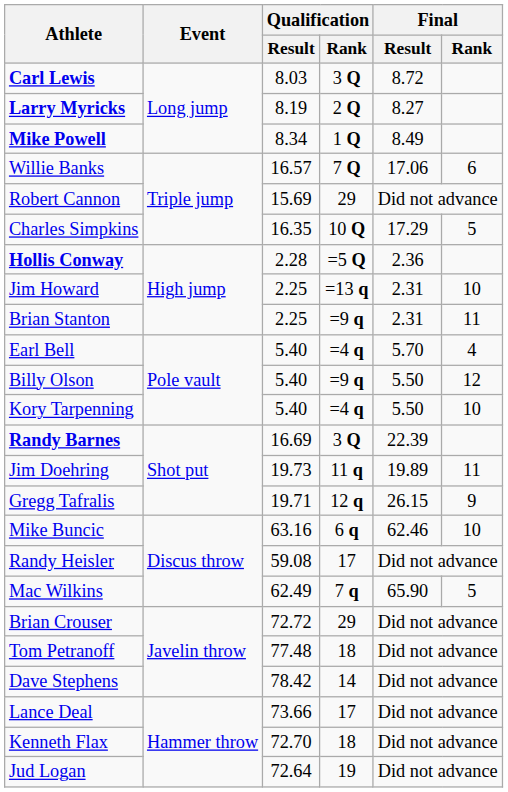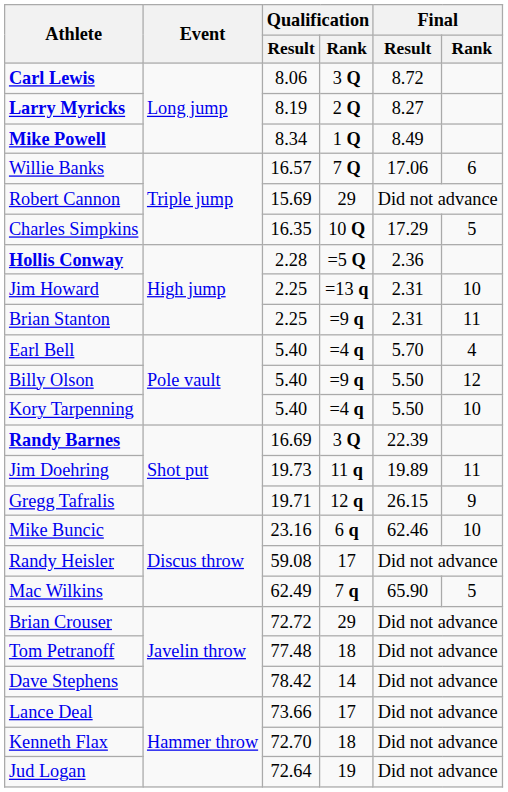 <table class=wikitable style=font-size:90%;text-align:center>
 <tr>
 <th rowspan=2>Athlete</th>
 <th rowspan=2>Event</th>
 <th colspan=2>Qualification</th>
 <th colspan=2>Final</th>
 </tr>
 <tr style=font-size:95%>
 <th>Result</th>
 <th>Rank</th>
 <th>Result</th>
 <th>Rank</th>
 </tr>
 <tr>
 <td align=left><strong><a href='#'>Carl Lewis</a></strong></td>
 <td align=left rowspan=3><a href='#'>Long jump</a></td>
-<td>8.03</td>
+<td>8.06</td>
 <td>3 <strong>Q</strong></td>
 <td>8.72</td>
 <td></td>
 </tr>
 <tr>
 <td align=left><strong><a href='#'>Larry Myricks</a></strong></td>
 <td>8.19</td>
 <td>2 <strong>Q</strong></td>
 <td>8.27</td>
 <td></td>
 </tr>
 <tr>
 <td align=left><strong><a href='#'>Mike Powell</a></strong></td>
 <td>8.34</td>
 <td>1 <strong>Q</strong></td>
 <td>8.49</td>
 <td></td>
 </tr>
 <tr>
 <td align=left><a href='#'>Willie Banks</a></td>
 <td align=left rowspan=3><a href='#'>Triple jump</a></td>
 <td>16.57</td>
 <td>7 <strong>Q</strong></td>
 <td>17.06</td>
 <td>6</td>
 </tr>
 <tr>
 <td align=left><a href='#'>Robert Cannon</a></td>
 <td>15.69</td>
 <td>29</td>
 <td colspan=2>Did not advance</td>
 </tr>
 <tr>
 <td align=left><a href='#'>Charles Simpkins</a></td>
 <td>16.35</td>
 <td>10 <strong>Q</strong></td>
 <td>17.29</td>
 <td>5</td>
 </tr>
 <tr>
 <td align=left><strong><a href='#'>Hollis Conway</a></strong></td>
 <td align=left rowspan=3><a href='#'>High jump</a></td>
 <td>2.28</td>
 <td>=5 <strong>Q</strong></td>
 <td>2.36</td>
 <td></td>
 </tr>
 <tr>
 <td align=left><a href='#'>Jim Howard</a></td>
 <td>2.25</td>
 <td>=13 <strong>q</strong></td>
 <td>2.31</td>
 <td>10</td>
 </tr>
 <tr>
 <td align=left><a href='#'>Brian Stanton</a></td>
 <td>2.25</td>
 <td>=9 <strong>q</strong></td>
 <td>2.31</td>
 <td>11</td>
 </tr>
 <tr>
 <td align=left><a href='#'>Earl Bell</a></td>
 <td align=left rowspan=3><a href='#'>Pole vault</a></td>
 <td>5.40</td>
 <td>=4 <strong>q</strong></td>
 <td>5.70</td>
 <td>4</td>
 </tr>
 <tr>
 <td align=left><a href='#'>Billy Olson</a></td>
 <td>5.40</td>
 <td>=9 <strong>q</strong></td>
 <td>5.50</td>
 <td>12</td>
 </tr>
 <tr>
 <td align=left><a href='#'>Kory Tarpenning</a></td>
 <td>5.40</td>
 <td>=4 <strong>q</strong></td>
 <td>5.50</td>
 <td>10</td>
 </tr>
 <tr>
 <td align=left><strong><a href='#'>Randy Barnes</a></strong></td>
 <td align=left rowspan=3><a href='#'>Shot put</a></td>
 <td>16.69</td>
 <td>3 <strong>Q</strong></td>
 <td>22.39</td>
 <td></td>
 </tr>
 <tr>
 <td align=left><a href='#'>Jim Doehring</a></td>
 <td>19.73</td>
 <td>11 <strong>q</strong></td>
 <td>19.89</td>
 <td>11</td>
 </tr>
 <tr>
 <td align=left><a href='#'>Gregg Tafralis</a></td>
 <td>19.71</td>
 <td>12 <strong>q</strong></td>
 <td>26.15</td>
 <td>9</td>
 </tr>
 <tr>
 <td align=left><a href='#'>Mike Buncic</a></td>
 <td align=left rowspan=3><a href='#'>Discus throw</a></td>
-<td>63.16</td>
+<td>23.16</td>
 <td>6 <strong>q</strong></td>
 <td>62.46</td>
 <td>10</td>
 </tr>
 <tr>
 <td align=left><a href='#'>Randy Heisler</a></td>
 <td>59.08</td>
 <td>17</td>
 <td colspan=2>Did not advance</td>
 </tr>
 <tr>
 <td align=left><a href='#'>Mac Wilkins</a></td>
 <td>62.49</td>
 <td>7 <strong>q</strong></td>
 <td>65.90</td>
 <td>5</td>
 </tr>
 <tr>
 <td align=left><a href='#'>Brian Crouser</a></td>
 <td align=left rowspan=3><a href='#'>Javelin throw</a></td>
 <td>72.72</td>
 <td>29</td>
 <td colspan=2>Did not advance</td>
 </tr>
 <tr>
 <td align=left><a href='#'>Tom Petranoff</a></td>
 <td>77.48</td>
 <td>18</td>
 <td colspan=2>Did not advance</td>
 </tr>
 <tr>
 <td align=left><a href='#'>Dave Stephens</a></td>
 <td>78.42</td>
 <td>14</td>
 <td colspan=2>Did not advance</td>
 </tr>
 <tr>
 <td align=left><a href='#'>Lance Deal</a></td>
 <td align=left rowspan=3><a href='#'>Hammer throw</a></td>
 <td>73.66</td>
 <td>17</td>
 <td colspan=2>Did not advance</td>
 </tr>
 <tr>
 <td align=left><a href='#'>Kenneth Flax</a></td>
 <td>72.70</td>
 <td>18</td>
 <td colspan=2>Did not advance</td>
 </tr>
 <tr>
 <td align=left><a href='#'>Jud Logan</a></td>
 <td>72.64</td>
 <td>19</td>
 <td colspan=2>Did not advance</td>
 </tr>
 </table>
